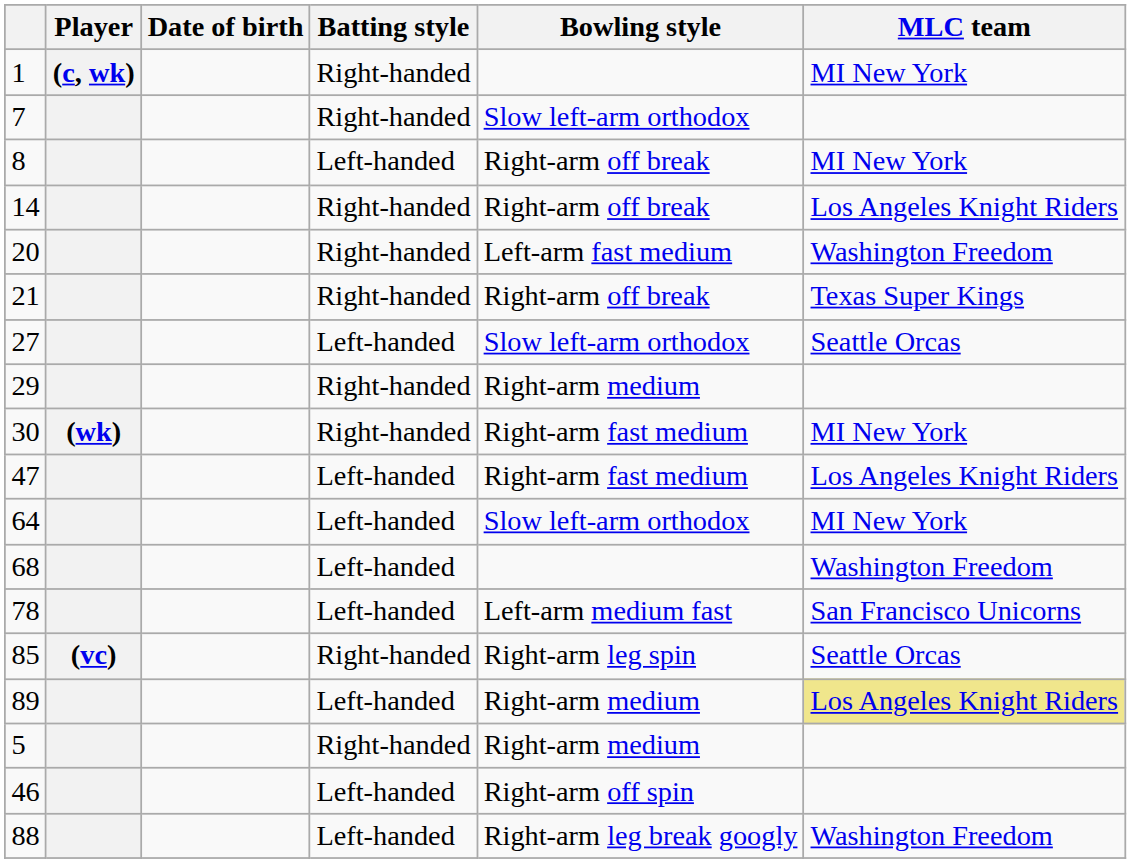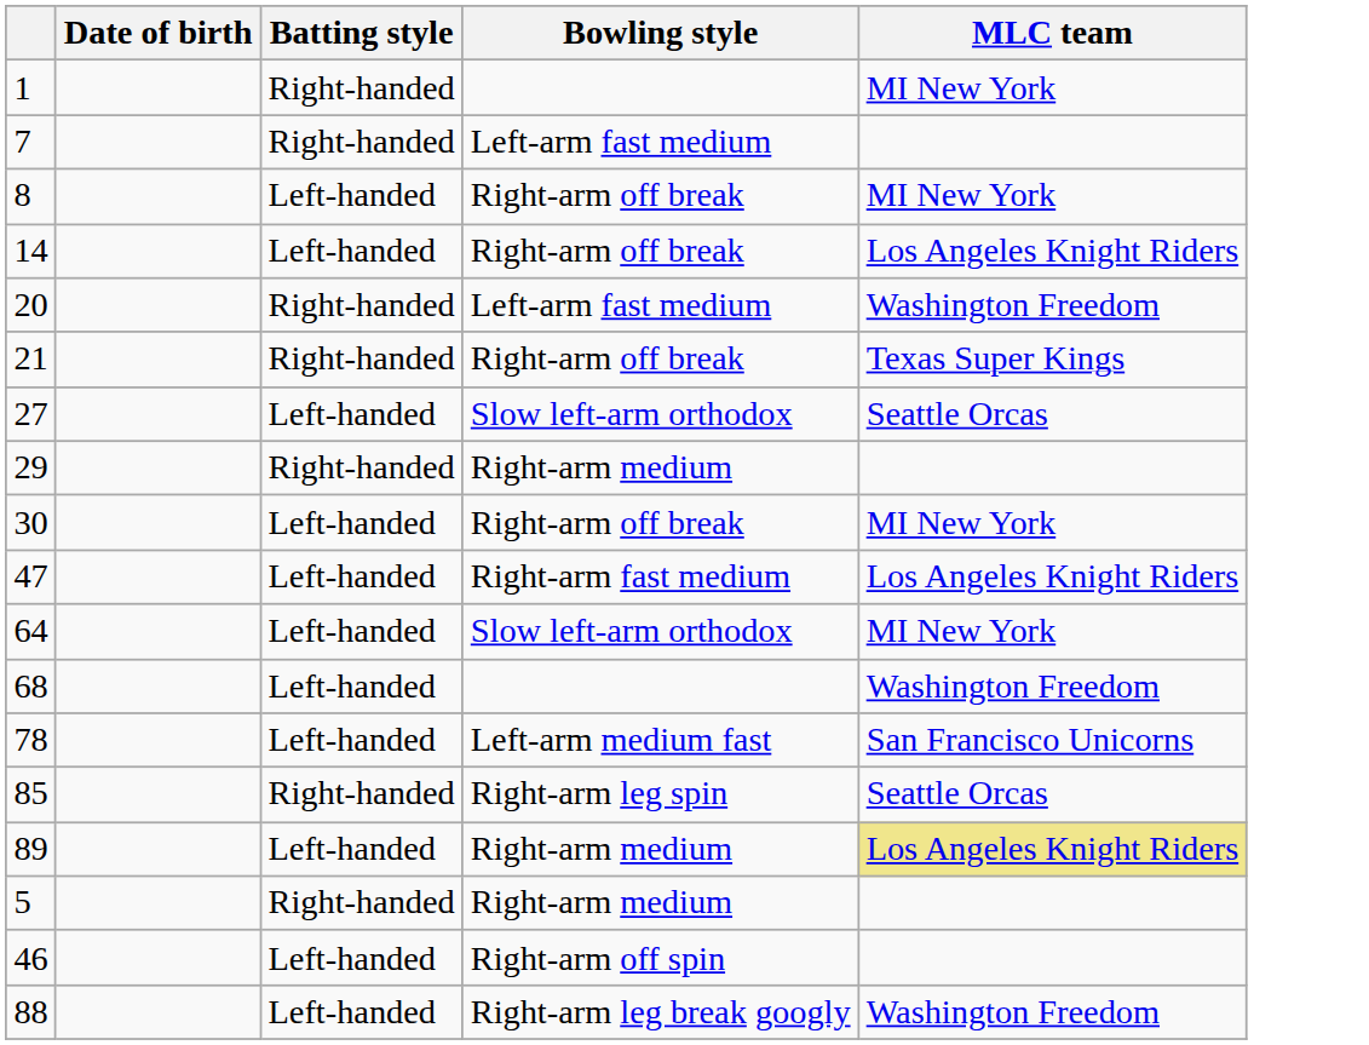 <table class="wikitable sortable plainrowheaders">
 <tr>
 <th scope=col></th>
-<th scope=col>Player</th>
 <th scope=col>Date of birth</th>
 <th scope=col>Batting style</th>
 <th scope=col>Bowling style</th>
 <th scope=col><a href='#'>MLC</a> team</th>
 </tr>
 <tr>
 <td>1</td>
-<th scope=row> (<a href='#'>c</a>, <a href='#'>wk</a>)</th>
 <td></td>
 <td>Right-handed</td>
 <td></td>
 <td><a href='#'>MI New York</a></td>
 </tr>
 <tr>
 <td>7</td>
-<th scope=row></th>
 <td></td>
 <td>Right-handed</td>
-<td><a href='#'>Slow left-arm orthodox</a></td>
+<td>Left-arm <a href='#'>fast medium</a></td>
 <td></td>
 </tr>
 <tr>
 <td>8</td>
-<th scope=row></th>
 <td></td>
 <td>Left-handed</td>
 <td>Right-arm <a href='#'>off break</a></td>
 <td><a href='#'>MI New York</a></td>
 </tr>
 <tr>
 <td>14</td>
-<th scope=row></th>
 <td></td>
-<td>Right-handed</td>
+<td>Left-handed</td>
 <td>Right-arm <a href='#'>off break</a></td>
 <td><a href='#'>Los Angeles Knight Riders</a></td>
 </tr>
 <tr>
 <td>20</td>
-<th scope=row></th>
 <td></td>
 <td>Right-handed</td>
 <td>Left-arm <a href='#'>fast medium</a></td>
 <td><a href='#'>Washington Freedom</a></td>
 </tr>
 <tr>
 <td>21</td>
-<th scope=row></th>
 <td></td>
 <td>Right-handed</td>
 <td>Right-arm <a href='#'>off break</a></td>
 <td><a href='#'>Texas Super Kings</a></td>
 </tr>
 <tr>
 <td>27</td>
-<th scope=row></th>
 <td></td>
 <td>Left-handed</td>
 <td><a href='#'>Slow left-arm orthodox</a></td>
 <td><a href='#'>Seattle Orcas</a></td>
 </tr>
 <tr>
 <td>29</td>
-<th scope=row></th>
 <td></td>
 <td>Right-handed</td>
 <td>Right-arm <a href='#'>medium</a></td>
 <td></td>
 </tr>
 <tr>
 <td>30</td>
-<th scope=row> (<a href='#'>wk</a>)</th>
 <td></td>
-<td>Right-handed</td>
-<td>Right-arm <a href='#'>fast medium</a></td>
+<td>Left-handed</td>
+<td>Right-arm <a href='#'>off break</a></td>
 <td><a href='#'>MI New York</a></td>
 </tr>
 <tr>
 <td>47</td>
-<th scope=row></th>
 <td></td>
 <td>Left-handed</td>
 <td>Right-arm <a href='#'>fast medium</a></td>
 <td><a href='#'>Los Angeles Knight Riders</a></td>
 </tr>
 <tr>
 <td>64</td>
-<th scope=row></th>
 <td></td>
 <td>Left-handed</td>
 <td><a href='#'>Slow left-arm orthodox</a></td>
 <td><a href='#'>MI New York</a></td>
 </tr>
 <tr>
 <td>68</td>
-<th scope=row></th>
 <td></td>
 <td>Left-handed</td>
 <td></td>
 <td><a href='#'>Washington Freedom</a></td>
 </tr>
 <tr>
 <td>78</td>
-<th scope=row></th>
 <td></td>
 <td>Left-handed</td>
 <td>Left-arm <a href='#'>medium fast</a></td>
 <td><a href='#'>San Francisco Unicorns</a></td>
 </tr>
 <tr>
 <td>85</td>
-<th scope=row> (<a href='#'>vc</a>)</th>
 <td></td>
 <td>Right-handed</td>
 <td>Right-arm <a href='#'>leg spin</a></td>
 <td><a href='#'>Seattle Orcas</a></td>
 </tr>
 <tr>
 <td>89</td>
-<th scope=row></th>
 <td></td>
 <td>Left-handed</td>
 <td>Right-arm <a href='#'>medium</a></td>
 <td style="background: khaki;"><a href='#'>Los Angeles Knight Riders</a></td>
 </tr>
 <tr>
 <td>5</td>
-<th scope=row></th>
 <td></td>
 <td>Right-handed</td>
 <td>Right-arm <a href='#'>medium</a></td>
 <td></td>
 </tr>
 <tr>
 <td>46</td>
-<th scope=row></th>
 <td></td>
 <td>Left-handed</td>
 <td>Right-arm <a href='#'>off spin</a></td>
 <td></td>
 </tr>
 <tr>
 <td>88</td>
-<th scope=row></th>
 <td></td>
 <td>Left-handed</td>
 <td>Right-arm <a href='#'>leg break</a> <a href='#'>googly</a></td>
 <td><a href='#'>Washington Freedom</a></td>
 </tr>
 </table>
